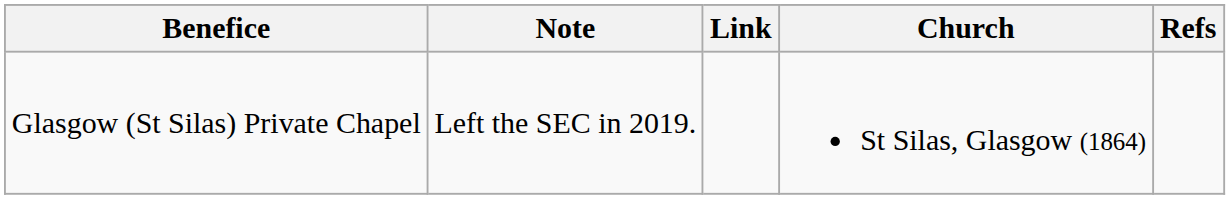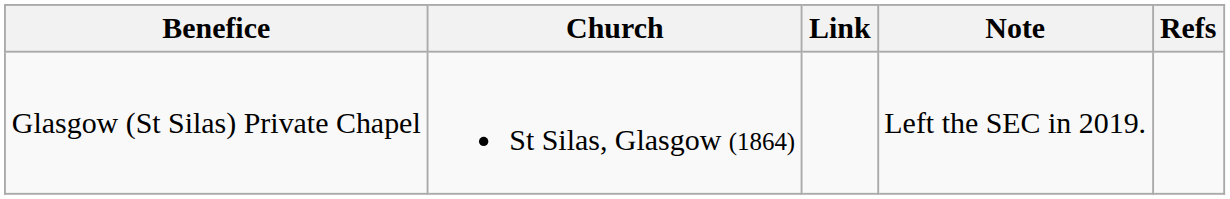 <table class="wikitable">
 <tr>
 <th>Benefice</th>
+<th>Church</th>
+<th>Link</th>
 <th>Note</th>
-<th>Link</th>
-<th>Church</th>
 <th>Refs</th>
 </tr>
 <tr>
 <td>Glasgow (St Silas) Private Chapel</td>
+<td><br><ul><li>St Silas, Glasgow <small>(1864)</small></li></ul></td>
+<td></td>
 <td>Left the SEC in 2019.</td>
-<td></td>
-<td><br><ul><li>St Silas, Glasgow <small>(1864)</small></li></ul></td>
 <td></td>
 </tr>
 </table>
